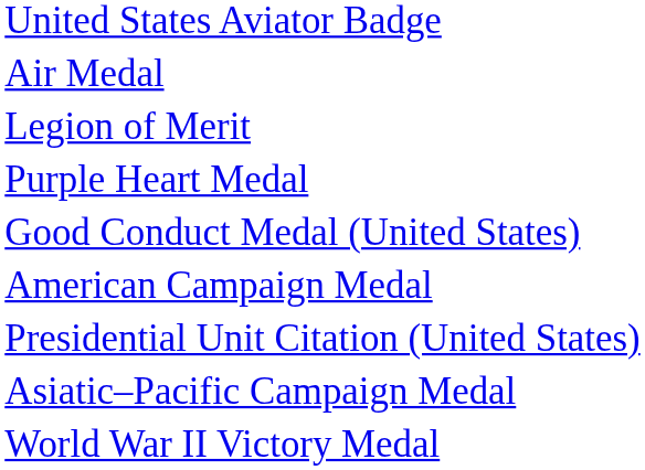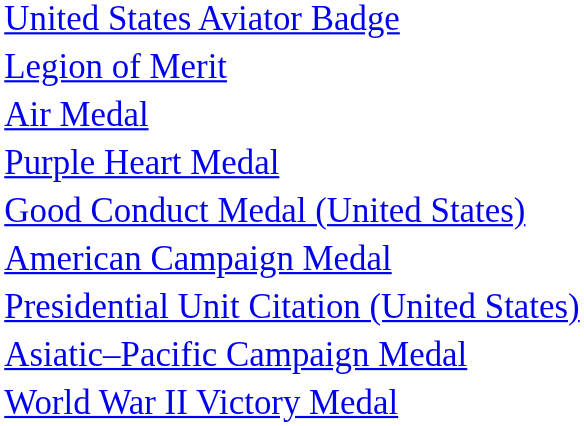 <table>
 <tr>
 <td></td>
 <td><a href='#'>United States Aviator Badge</a></td>
 </tr>
 <tr>
 <td></td>
-<td><a href='#'>Air Medal</a></td>
+<td><a href='#'>Legion of Merit</a></td>
 </tr>
 <tr>
 <td></td>
-<td><a href='#'>Legion of Merit</a></td>
+<td><a href='#'>Air Medal</a></td>
 </tr>
 <tr>
 <td></td>
 <td><a href='#'>Purple Heart Medal</a></td>
 </tr>
 <tr>
 <td></td>
 <td><a href='#'>Good Conduct Medal (United States)</a></td>
 </tr>
 <tr>
 <td></td>
 <td><a href='#'>American Campaign Medal</a></td>
 </tr>
 <tr>
 <td></td>
 <td><a href='#'>Presidential Unit Citation (United States)</a></td>
 </tr>
 <tr>
 <td></td>
 <td><a href='#'>Asiatic–Pacific Campaign Medal</a></td>
 </tr>
 <tr>
 <td></td>
 <td><a href='#'>World War II Victory Medal</a></td>
 </tr>
 <tr>
 </tr>
 </table>
